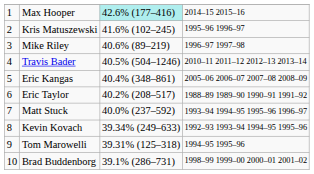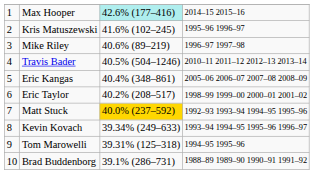 <table class="wikitable">
 <tr>
 </tr>
 <tr>
 <td>1</td>
 <td>Max Hooper</td>
 <td style="background: paleturquoise;">42.6% (177–416)</td>
 <td style="font-size:80%;">2014–15 2015–16</td>
 </tr>
 <tr>
 <td>2</td>
 <td>Kris Matuszewski</td>
 <td>41.6% (102–245)</td>
 <td style="font-size:80%;">1995–96 1996–97</td>
 </tr>
 <tr>
 <td>3</td>
 <td>Mike Riley</td>
 <td>40.6% (89–219)</td>
 <td style="font-size:80%;">1996–97 1997–98</td>
 </tr>
 <tr>
 <td>4</td>
 <td><a href='#'>Travis Bader</a></td>
 <td>40.5% (504–1246)</td>
 <td style="font-size:80%;">2010–11 2011–12 2012–13 2013–14</td>
 </tr>
 <tr>
 <td>5</td>
 <td>Eric Kangas</td>
 <td>40.4% (348–861)</td>
 <td style="font-size:80%;">2005–06 2006–07 2007–08 2008–09</td>
 </tr>
 <tr>
 <td>6</td>
 <td>Eric Taylor</td>
 <td>40.2% (208–517)</td>
-<td style="font-size:80%;">1988–89 1989–90 1990–91 1991–92</td>
+<td style="font-size:80%;">1998–99 1999–00 2000–01 2001–02</td>
 </tr>
 <tr>
 <td>7</td>
 <td>Matt Stuck</td>
-<td>40.0% (237–592)</td>
-<td style="font-size:80%;">1993–94 1994–95 1995–96 1996–97</td>
+<td style="background: gold;">40.0% (237–592)</td>
+<td style="font-size:80%;">1992–93 1993–94 1994–95 1995–96</td>
 </tr>
 <tr>
 <td>8</td>
 <td>Kevin Kovach</td>
 <td>39.34% (249–633)</td>
-<td style="font-size:80%;">1992–93 1993–94 1994–95 1995–96</td>
+<td style="font-size:80%;">1993–94 1994–95 1995–96 1996–97</td>
 </tr>
 <tr>
 <td>9</td>
 <td>Tom Marowelli</td>
 <td>39.31% (125–318)</td>
 <td style="font-size:80%;">1994–95 1995–96</td>
 </tr>
 <tr>
 <td>10</td>
 <td>Brad Buddenborg</td>
 <td>39.1% (286–731)</td>
-<td style="font-size:80%;">1998–99 1999–00 2000–01 2001–02</td>
+<td style="font-size:80%;">1988–89 1989–90 1990–91 1991–92</td>
 </tr>
 </table>
